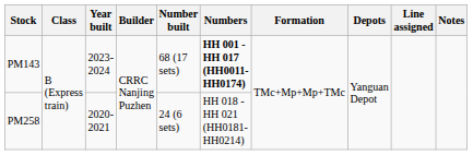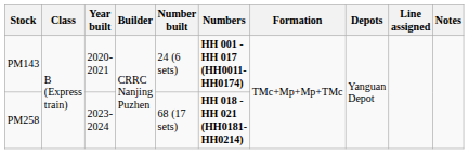 <table class="wikitable sortable" style="font-size: 95%;" |>
 <tr>
 <th>Stock</th>
 <th>Class</th>
 <th>Year built</th>
 <th>Builder</th>
 <th>Number built</th>
 <th>Numbers</th>
 <th>Formation</th>
 <th>Depots</th>
 <th>Line assigned</th>
 <th>Notes</th>
 </tr>
 <tr bo,>
 <td>PM143</td>
 <td rowspan="2">B (Express train)</td>
-<td>2023-2024</td>
+<td>2020-2021</td>
 <td rowspan="2">CRRC Nanjing Puzhen</td>
-<td>68 (17 sets)</td>
+<td>24 (6 sets)</td>
 <td><strong>HH 001 - HH 017 (HH0011-HH0174)</strong></td>
 <td rowspan="2">TMc+Mp+Mp+TMc</td>
 <td rowspan="2">Yanguan Depot</td>
 <td rowspan="2"></td>
 <td rowspan="2"></td>
 </tr>
 <tr>
 <td>PM258</td>
-<td>2020-2021</td>
-<td>24 (6 sets)</td>
-<td>HH 018 - HH 021 (HH0181-HH0214)</td>
+<td>2023-2024</td>
+<td>68 (17 sets)</td>
+<td><strong>HH 018 - HH 021 (HH0181-HH0214)</strong></td>
 </tr>
 </table>
